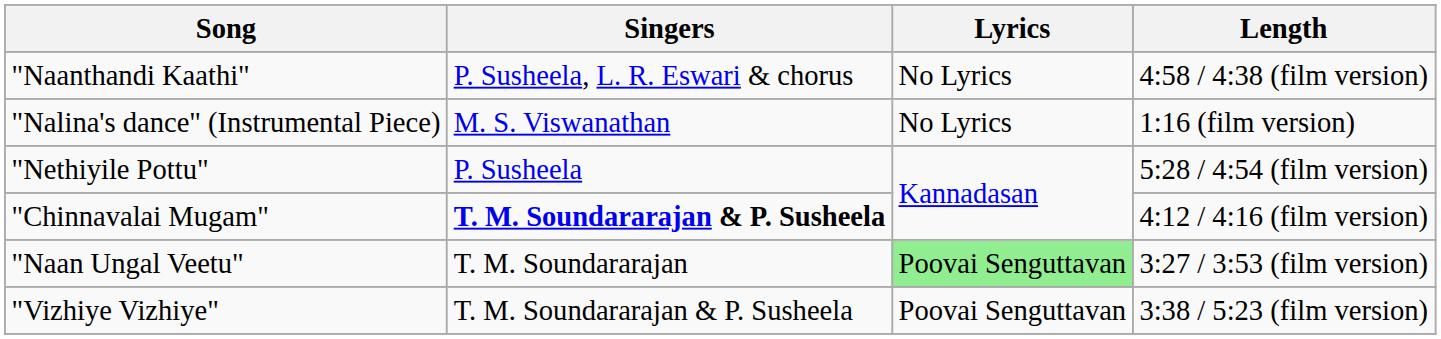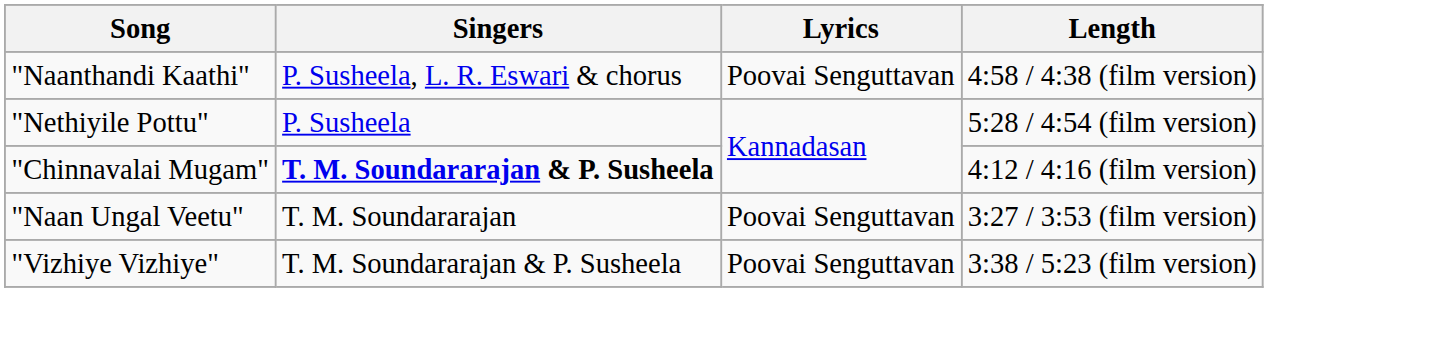 <table class="wikitable" style="font-size:95%;">
 <tr>
 <th>Song</th>
 <th>Singers</th>
 <th>Lyrics</th>
 <th>Length</th>
 </tr>
 <tr>
 <td>"Naanthandi Kaathi"</td>
 <td><a href='#'>P. Susheela</a>, <a href='#'>L. R. Eswari</a> & chorus</td>
-<td>No Lyrics</td>
+<td>Poovai Senguttavan</td>
 <td>4:58 / 4:38 (film version)</td>
-</tr>
-<tr>
-<td>"Nalina's dance" (Instrumental Piece)</td>
-<td><a href='#'>M. S. Viswanathan</a></td>
-<td>No Lyrics</td>
-<td>1:16 (film version)</td>
 </tr>
 <tr>
 <td>"Nethiyile Pottu"</td>
 <td><a href='#'>P. Susheela</a></td>
 <td rowspan=2><a href='#'>Kannadasan</a></td>
 <td>5:28 / 4:54 (film version)</td>
 </tr>
 <tr>
 <td>"Chinnavalai Mugam"</td>
 <td><strong><a href='#'>T. M. Soundararajan</a> & P. Susheela</strong></td>
 <td>4:12 / 4:16 (film version)</td>
 </tr>
 <tr>
 <td>"Naan Ungal Veetu"</td>
 <td>T. M. Soundararajan</td>
-<td style="background: lightgreen;">Poovai Senguttavan</td>
+<td>Poovai Senguttavan</td>
 <td>3:27 / 3:53 (film version)</td>
 </tr>
 <tr>
 <td>"Vizhiye Vizhiye"</td>
 <td>T. M. Soundararajan & P. Susheela</td>
 <td>Poovai Senguttavan</td>
 <td>3:38 / 5:23 (film version)</td>
 </tr>
 </table>
